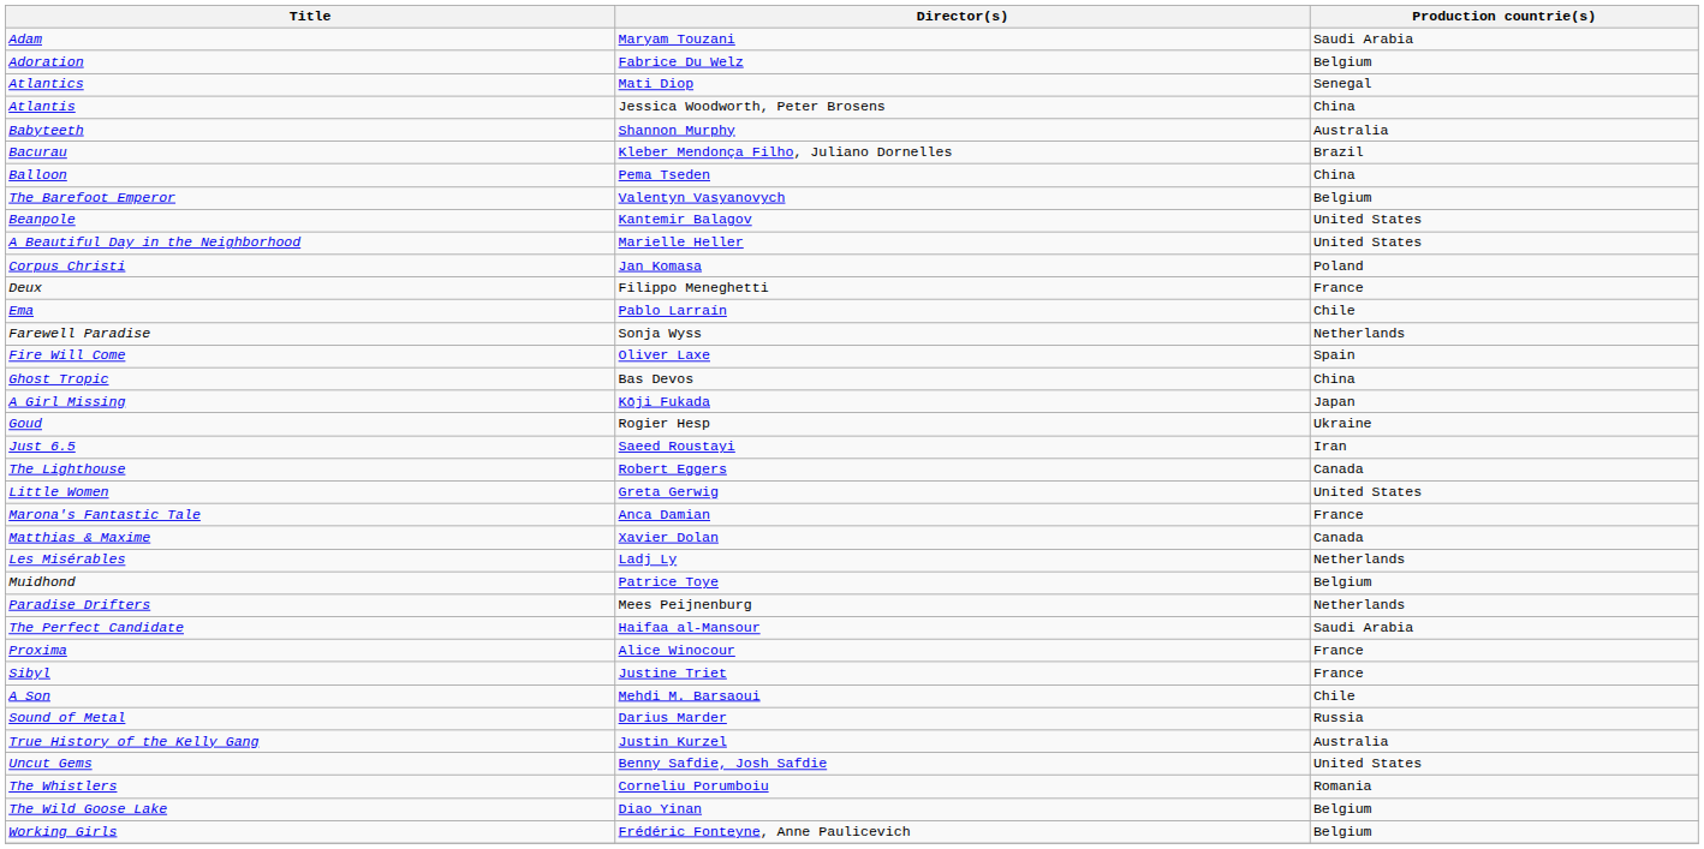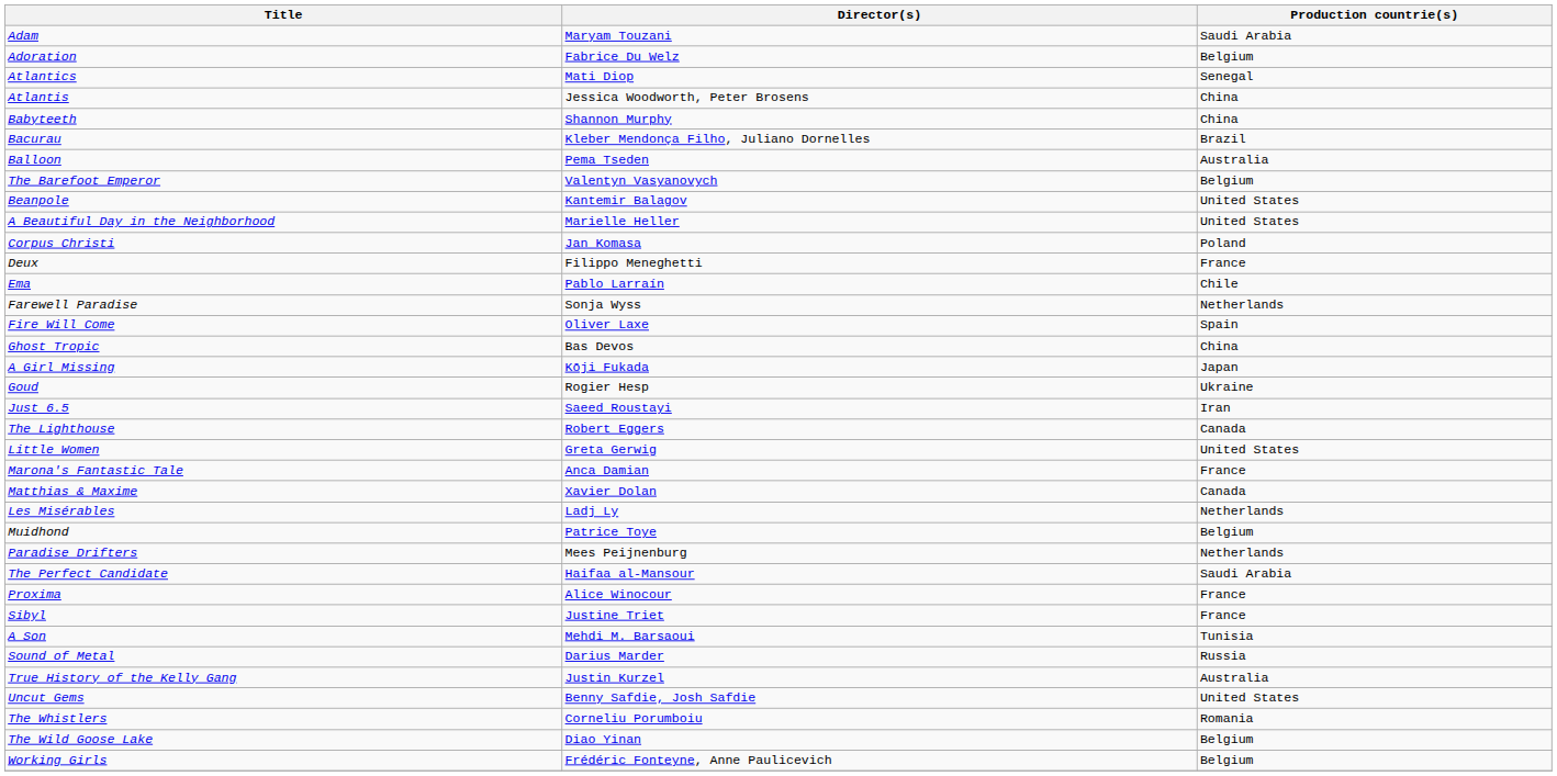 <table class="sortable wikitable" style="width:100%; margin-bottom:4px" cellpadding="5">
 <tr>
 <th scope="col">Title</th>
 <th scope="col">Director(s)</th>
 <th scope="col">Production countrie(s)</th>
 </tr>
 <tr>
 <td><em><a href='#'>Adam</a></em></td>
 <td><a href='#'>Maryam Touzani</a></td>
 <td>Saudi Arabia</td>
 </tr>
 <tr>
 <td><em><a href='#'>Adoration</a></em></td>
 <td><a href='#'>Fabrice Du Welz</a></td>
 <td>Belgium</td>
 </tr>
 <tr>
 <td><em><a href='#'>Atlantics</a></em></td>
 <td><a href='#'>Mati Diop</a></td>
 <td>Senegal</td>
 </tr>
 <tr>
 <td><em><a href='#'>Atlantis</a></em></td>
 <td>Jessica Woodworth, Peter Brosens</td>
 <td>China</td>
 </tr>
 <tr>
 <td><em><a href='#'>Babyteeth</a></em></td>
 <td><a href='#'>Shannon Murphy</a></td>
-<td>Australia</td>
+<td>China</td>
 </tr>
 <tr>
 <td><em><a href='#'>Bacurau</a></em></td>
 <td><a href='#'>Kleber Mendonça Filho</a>, Juliano Dornelles</td>
 <td>Brazil</td>
 </tr>
 <tr>
 <td><em><a href='#'>Balloon</a></em></td>
 <td><a href='#'>Pema Tseden</a></td>
-<td>China</td>
+<td>Australia</td>
 </tr>
 <tr>
 <td><em><a href='#'>The Barefoot Emperor</a></em></td>
 <td><a href='#'>Valentyn Vasyanovych</a></td>
 <td>Belgium</td>
 </tr>
 <tr>
 <td><em><a href='#'>Beanpole</a></em></td>
 <td><a href='#'>Kantemir Balagov</a></td>
 <td>United States</td>
 </tr>
 <tr>
 <td><em><a href='#'>A Beautiful Day in the Neighborhood</a></em></td>
 <td><a href='#'>Marielle Heller</a></td>
 <td>United States</td>
 </tr>
 <tr>
 <td><em><a href='#'>Corpus Christi</a></em></td>
 <td><a href='#'>Jan Komasa</a></td>
 <td>Poland</td>
 </tr>
 <tr>
 <td><em>Deux</em></td>
 <td>Filippo Meneghetti</td>
 <td>France</td>
 </tr>
 <tr>
 <td><em><a href='#'>Ema</a></em></td>
 <td><a href='#'>Pablo Larraín</a></td>
 <td>Chile</td>
 </tr>
 <tr>
 <td><em>Farewell Paradise</em></td>
 <td>Sonja Wyss</td>
 <td>Netherlands</td>
 </tr>
 <tr>
 <td><em><a href='#'>Fire Will Come</a></em></td>
 <td><a href='#'>Oliver Laxe</a></td>
 <td>Spain</td>
 </tr>
 <tr>
 <td><em><a href='#'>Ghost Tropic</a></em></td>
 <td>Bas Devos</td>
 <td>China</td>
 </tr>
 <tr>
 <td><em><a href='#'>A Girl Missing</a></em></td>
 <td><a href='#'>Kōji Fukada</a></td>
 <td>Japan</td>
 </tr>
 <tr>
 <td><em><a href='#'>Goud</a></em></td>
 <td>Rogier Hesp</td>
 <td>Ukraine</td>
 </tr>
 <tr>
 <td><em><a href='#'>Just 6.5</a></em></td>
 <td><a href='#'>Saeed Roustayi</a></td>
 <td>Iran</td>
 </tr>
 <tr>
 <td><em><a href='#'>The Lighthouse</a></em></td>
 <td><a href='#'>Robert Eggers</a></td>
 <td>Canada</td>
 </tr>
 <tr>
 <td><em><a href='#'>Little Women</a></em></td>
 <td><a href='#'>Greta Gerwig</a></td>
 <td>United States</td>
 </tr>
 <tr>
 <td><em><a href='#'>Marona's Fantastic Tale</a></em></td>
 <td><a href='#'>Anca Damian</a></td>
 <td>France</td>
 </tr>
 <tr>
 <td><em><a href='#'>Matthias & Maxime</a></em></td>
 <td><a href='#'>Xavier Dolan</a></td>
 <td>Canada</td>
 </tr>
 <tr>
 <td><em><a href='#'>Les Misérables</a></em></td>
 <td><a href='#'>Ladj Ly</a></td>
 <td>Netherlands</td>
 </tr>
 <tr>
 <td><em>Muidhond</em></td>
 <td><a href='#'>Patrice Toye</a></td>
 <td>Belgium</td>
 </tr>
 <tr>
 <td><em><a href='#'>Paradise Drifters</a></em></td>
 <td>Mees Peijnenburg</td>
 <td>Netherlands</td>
 </tr>
 <tr>
 <td><em><a href='#'>The Perfect Candidate</a></em></td>
 <td><a href='#'>Haifaa al-Mansour</a></td>
 <td>Saudi Arabia</td>
 </tr>
 <tr>
 <td><em><a href='#'>Proxima</a></em></td>
 <td><a href='#'>Alice Winocour</a></td>
 <td>France</td>
 </tr>
 <tr>
 <td><em><a href='#'>Sibyl</a></em></td>
 <td><a href='#'>Justine Triet</a></td>
 <td>France</td>
 </tr>
 <tr>
 <td><em><a href='#'>A Son</a></em></td>
 <td><a href='#'>Mehdi M. Barsaoui</a></td>
-<td>Chile</td>
+<td>Tunisia</td>
 </tr>
 <tr>
 <td><em><a href='#'>Sound of Metal</a></em></td>
 <td><a href='#'>Darius Marder</a></td>
 <td>Russia</td>
 </tr>
 <tr>
 <td><em><a href='#'>True History of the Kelly Gang</a></em></td>
 <td><a href='#'>Justin Kurzel</a></td>
 <td>Australia</td>
 </tr>
 <tr>
 <td><em><a href='#'>Uncut Gems</a></em></td>
 <td><a href='#'>Benny Safdie, Josh Safdie</a></td>
 <td>United States</td>
 </tr>
 <tr>
 <td><em><a href='#'>The Whistlers</a></em></td>
 <td><a href='#'>Corneliu Porumboiu</a></td>
 <td>Romania</td>
 </tr>
 <tr>
 <td><em><a href='#'>The Wild Goose Lake</a></em></td>
 <td><a href='#'>Diao Yinan</a></td>
 <td>Belgium</td>
 </tr>
 <tr>
 <td><em><a href='#'>Working Girls</a></em></td>
 <td><a href='#'>Frédéric Fonteyne</a>, Anne Paulicevich</td>
 <td>Belgium</td>
 </tr>
 <tr>
 </tr>
 </table>
